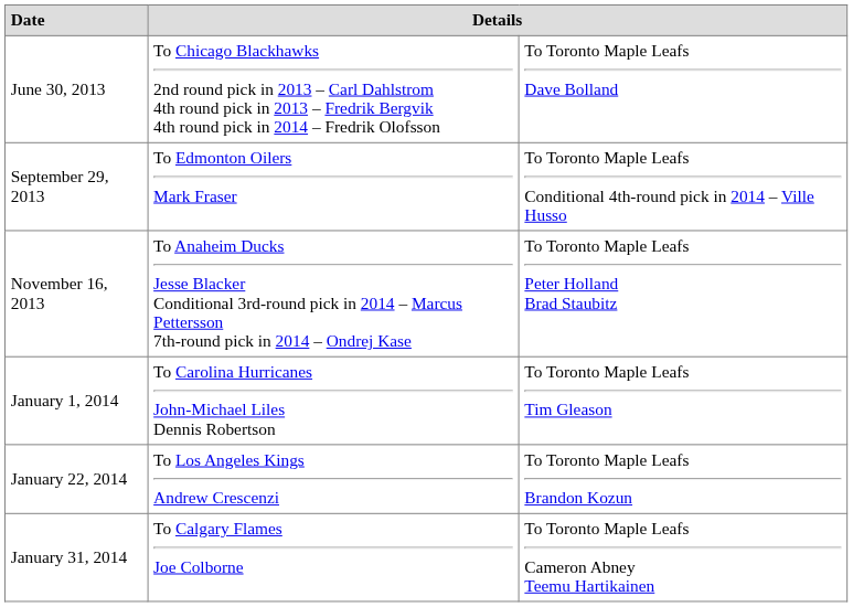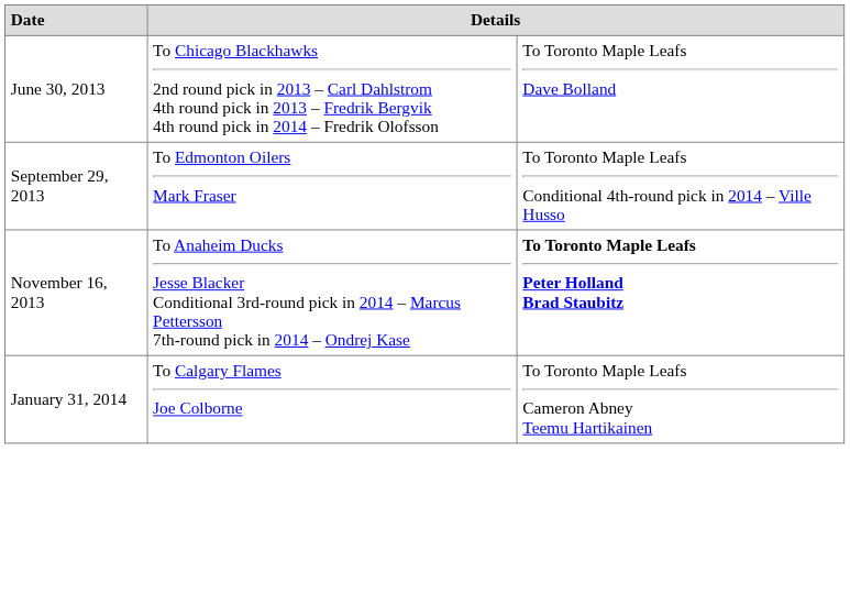 <table border="1"  cellpadding="5" style="border-collapse:collapse; width:90%;">
 <tr style="background:#ddd;">
 <th style="text-align:left;">Date</th>
 <th colspan="2" style="text-align:center;">Details</th>
 </tr>
 <tr>
 <td>June 30, 2013<br> </td>
 <td valign="top">To <a href='#'>Chicago Blackhawks</a><hr>2nd round pick in <a href='#'>2013</a> – <a href='#'>Carl Dahlstrom</a><br> 4th round pick in <a href='#'>2013</a> – <a href='#'>Fredrik Bergvik</a><br>4th round pick in <a href='#'>2014</a> – Fredrik Olofsson</td>
 <td valign="top">To Toronto Maple Leafs<hr><a href='#'>Dave Bolland</a></td>
 </tr>
 <tr>
 <td>September 29, 2013<br> </td>
 <td valign="top">To <a href='#'>Edmonton Oilers</a><hr><a href='#'>Mark Fraser</a></td>
 <td valign="top">To Toronto Maple Leafs<hr>Conditional 4th-round pick in <a href='#'>2014</a> – <a href='#'>Ville Husso</a></td>
 </tr>
 <tr>
 <td>November 16, 2013<br> </td>
 <td valign="top">To <a href='#'>Anaheim Ducks</a><hr><a href='#'>Jesse Blacker</a><br>Conditional 3rd-round pick in <a href='#'>2014</a> – <a href='#'>Marcus Pettersson</a><br>7th-round pick in <a href='#'>2014</a> – <a href='#'>Ondrej Kase</a></td>
-<td valign="top">To Toronto Maple Leafs<hr><a href='#'>Peter Holland</a><br><a href='#'>Brad Staubitz</a></td>
-</tr>
-<tr>
-<td>January 1, 2014<br> </td>
-<td valign="top">To <a href='#'>Carolina Hurricanes</a><hr><a href='#'>John-Michael Liles</a><br>Dennis Robertson</td>
-<td valign="top">To Toronto Maple Leafs<hr><a href='#'>Tim Gleason</a></td>
-</tr>
-<tr>
-<td>January 22, 2014<br> </td>
-<td valign="top">To <a href='#'>Los Angeles Kings</a><hr><a href='#'>Andrew Crescenzi</a></td>
-<td valign="top">To Toronto Maple Leafs<hr><a href='#'>Brandon Kozun</a></td>
+<td valign="top"><strong>To Toronto Maple Leafs<hr><a href='#'>Peter Holland</a><br><a href='#'>Brad Staubitz</a></strong></td>
 </tr>
 <tr>
 <td>January 31, 2014<br> </td>
 <td valign="top">To <a href='#'>Calgary Flames</a><hr><a href='#'>Joe Colborne</a></td>
 <td valign="top">To Toronto Maple Leafs<hr>Cameron Abney<br><a href='#'>Teemu Hartikainen</a></td>
 </tr>
 </table>
